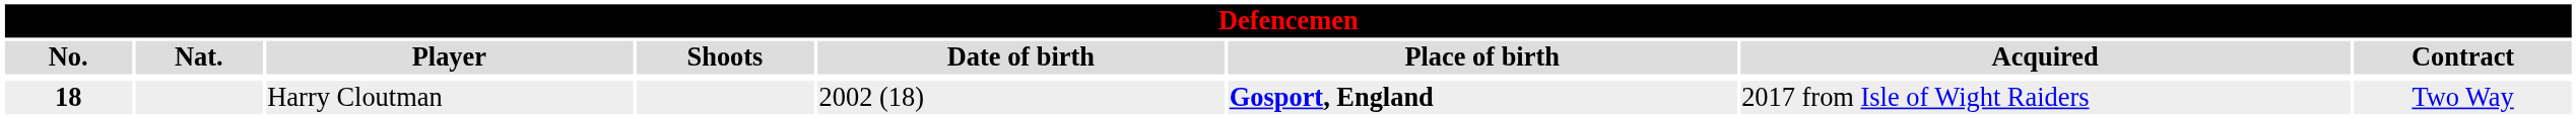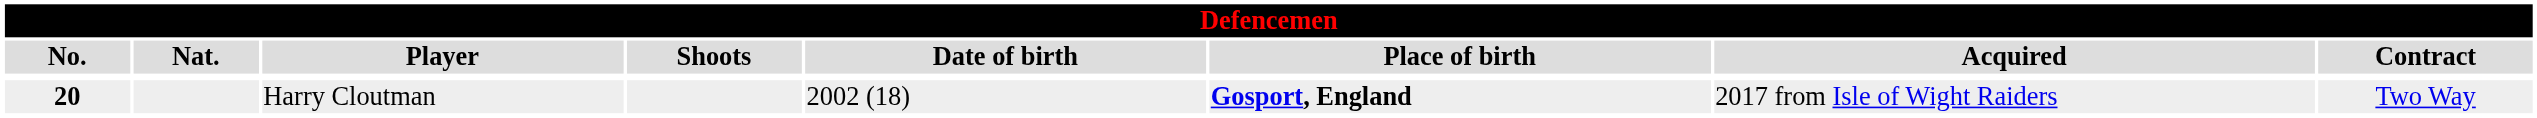 <table class="toccolours" style="width:97%; clear:both; margin:1.5em auto; text-align:center;">
 <tr>
 <th colspan="9" style="background:black; color:red;">Defencemen</th>
 </tr>
 <tr style="background:#ddd;">
 <th width="5%">No.</th>
 <th width="5%">Nat.</th>
 <th>Player</th>
 <th width="7%">Shoots</th>
 <th width="16%">Date of birth</th>
 <th width="20%">Place of birth</th>
 <th width="24%">Acquired</th>
 <td><strong>Contract</strong></td>
 </tr>
 <tr>
 </tr>
 <tr style="background:#eee;">
-<td><strong>18</strong></td>
+<td><strong>20</strong></td>
 <td></td>
 <td align="left">Harry Cloutman</td>
 <td></td>
 <td align="left">2002 (18)</td>
 <td align="left"><strong><a href='#'>Gosport</a>, England</strong></td>
 <td align="left">2017 from <a href='#'>Isle of Wight Raiders</a></td>
 <td><a href='#'>Two Way</a></td>
 </tr>
 </table>
